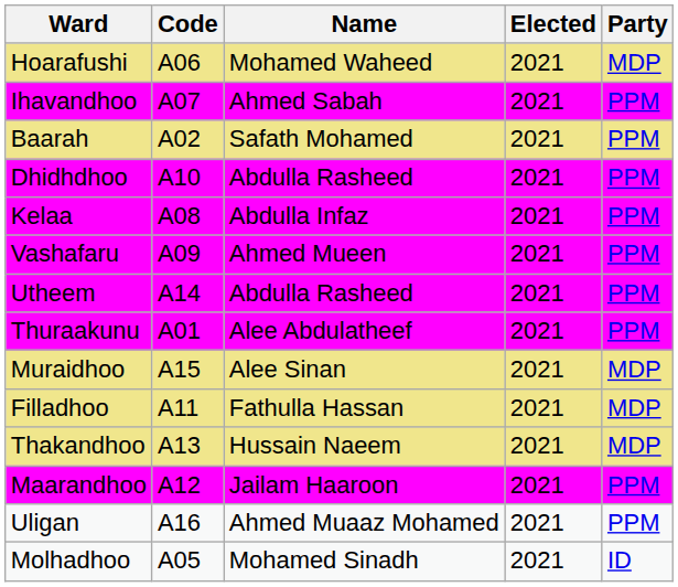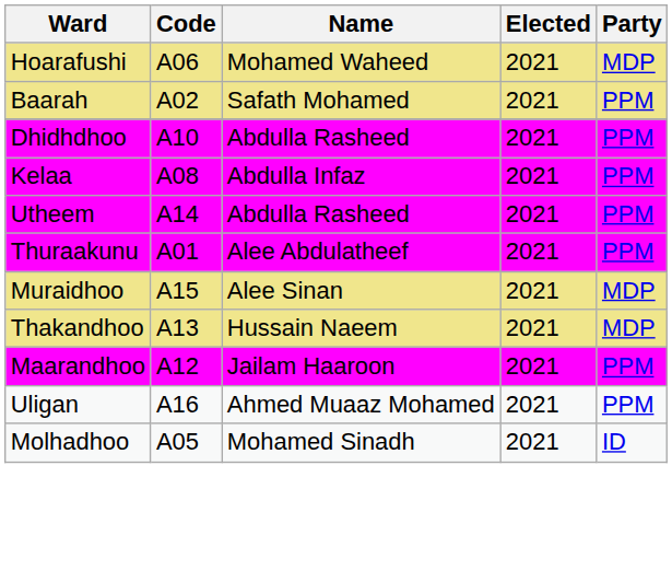 <table class="wikitable sortable">
 <tr>
 <th>Ward</th>
 <th>Code</th>
 <th>Name</th>
 <th>Elected</th>
 <th>Party</th>
 </tr>
 <tr bgcolor=#F0E68C>
 <td>Hoarafushi</td>
 <td>A06</td>
 <td>Mohamed Waheed</td>
 <td>2021</td>
 <td><a href='#'>MDP</a></td>
-</tr>
-<tr bgcolor=#FF00FF>
-<td>Ihavandhoo</td>
-<td>A07</td>
-<td>Ahmed Sabah</td>
-<td>2021</td>
-<td><a href='#'>PPM</a></td>
 </tr>
 <tr bgcolor=#F0E68C>
 <td>Baarah</td>
 <td>A02</td>
 <td>Safath Mohamed</td>
 <td>2021</td>
 <td><a href='#'>PPM</a></td>
 </tr>
 <tr>
 </tr>
 <tr bgcolor=#FF00FF>
 <td>Dhidhdhoo</td>
 <td>A10</td>
 <td>Abdulla Rasheed</td>
 <td>2021</td>
 <td><a href='#'>PPM</a></td>
 </tr>
 <tr bgcolor=#FF00FF>
 <td>Kelaa</td>
 <td>A08</td>
 <td>Abdulla Infaz</td>
 <td>2021</td>
 <td><a href='#'>PPM</a></td>
 </tr>
 <tr bgcolor=#FF00FF>
-<td>Vashafaru</td>
-<td>A09</td>
-<td>Ahmed Mueen</td>
-<td>2021</td>
-<td><a href='#'>PPM</a></td>
-</tr>
-<tr bgcolor=#FF00FF>
 <td>Utheem</td>
 <td>A14</td>
 <td>Abdulla Rasheed</td>
 <td>2021</td>
 <td><a href='#'>PPM</a></td>
 </tr>
 <tr bgcolor=#FF00FF>
 <td>Thuraakunu</td>
 <td>A01</td>
 <td>Alee Abdulatheef</td>
 <td>2021</td>
 <td><a href='#'>PPM</a></td>
 </tr>
 <tr bgcolor=#F0E68C>
 <td>Muraidhoo</td>
 <td>A15</td>
 <td>Alee Sinan</td>
-<td>2021</td>
-<td><a href='#'>MDP</a></td>
-</tr>
-<tr bgcolor=#F0E68C>
-<td>Filladhoo</td>
-<td>A11</td>
-<td>Fathulla Hassan</td>
 <td>2021</td>
 <td><a href='#'>MDP</a></td>
 </tr>
 <tr bgcolor=#F0E68C>
 <td>Thakandhoo</td>
 <td>A13</td>
 <td>Hussain Naeem</td>
 <td>2021</td>
 <td><a href='#'>MDP</a></td>
 </tr>
 <tr bgcolor=#FF00FF>
 <td>Maarandhoo</td>
 <td>A12</td>
 <td>Jailam Haaroon</td>
 <td>2021</td>
 <td><a href='#'>PPM</a></td>
 </tr>
 <tr bgcolor=#f8f9f9>
 <td>Uligan</td>
 <td>A16</td>
 <td>Ahmed Muaaz Mohamed</td>
 <td>2021</td>
 <td><a href='#'>PPM</a></td>
 </tr>
 <tr bgcolor=#f8f9f9>
 <td>Molhadhoo</td>
 <td>A05</td>
 <td>Mohamed Sinadh</td>
 <td>2021</td>
 <td><a href='#'>ID</a></td>
 </tr>
 </table>
